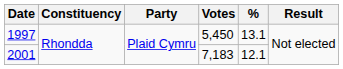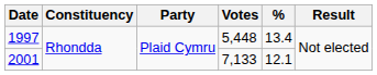 <table class="wikitable">
 <tr>
 <th>Date</th>
 <th>Constituency</th>
 <th>Party</th>
 <th>Votes</th>
 <th>%</th>
 <th>Result</th>
 </tr>
 <tr>
 <td><a href='#'>1997</a></td>
 <td rowspan="2"><a href='#'>Rhondda</a></td>
 <td rowspan="2"><a href='#'>Plaid Cymru</a></td>
-<td>5,450</td>
-<td>13.1</td>
+<td>5,448</td>
+<td>13.4</td>
 <td rowspan="2">Not elected</td>
 </tr>
 <tr>
 <td><a href='#'>2001</a></td>
-<td>7,183</td>
+<td>7,133</td>
 <td>12.1</td>
 </tr>
 </table>
